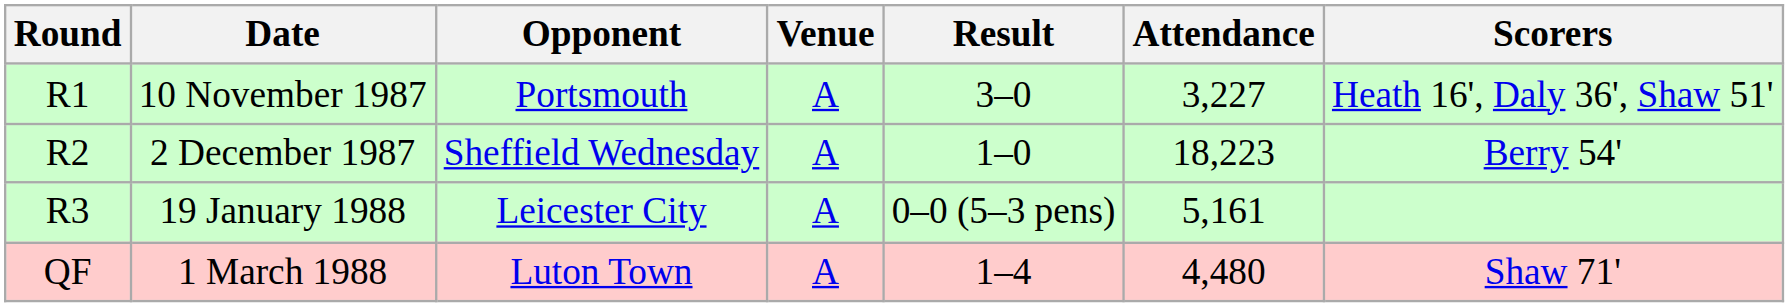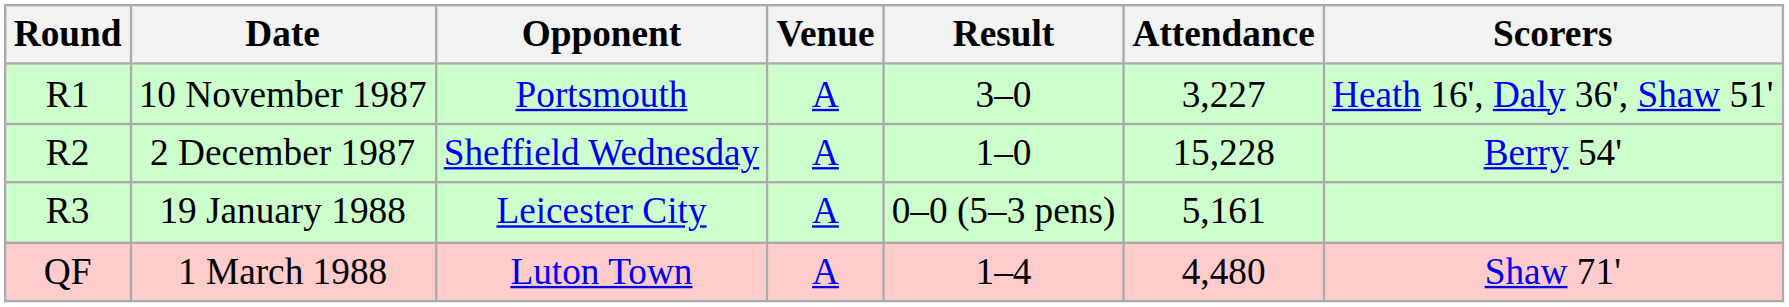 <table class="wikitable" style="font-size:100%; text-align:center">
 <tr>
 <th>Round</th>
 <th>Date</th>
 <th>Opponent</th>
 <th>Venue</th>
 <th>Result</th>
 <th>Attendance</th>
 <th>Scorers</th>
 </tr>
 <tr style="background-color: #CCFFCC;">
 <td>R1</td>
 <td>10 November 1987</td>
 <td><a href='#'>Portsmouth</a></td>
 <td><a href='#'>A</a></td>
 <td>3–0</td>
 <td>3,227</td>
 <td><a href='#'>Heath</a> 16', <a href='#'>Daly</a> 36', <a href='#'>Shaw</a> 51'</td>
 </tr>
 <tr style="background-color: #CCFFCC;">
 <td>R2</td>
 <td>2 December 1987</td>
 <td><a href='#'>Sheffield Wednesday</a></td>
 <td><a href='#'>A</a></td>
 <td>1–0</td>
-<td>18,223</td>
+<td>15,228</td>
 <td><a href='#'>Berry</a> 54'</td>
 </tr>
 <tr style="background-color: #CCFFCC;">
 <td>R3</td>
 <td>19 January 1988</td>
 <td><a href='#'>Leicester City</a></td>
 <td><a href='#'>A</a></td>
 <td>0–0 (5–3 pens)</td>
 <td>5,161</td>
 <td></td>
 </tr>
 <tr style="background-color: #FFCCCC;">
 <td>QF</td>
 <td>1 March 1988</td>
 <td><a href='#'>Luton Town</a></td>
 <td><a href='#'>A</a></td>
 <td>1–4</td>
 <td>4,480</td>
 <td><a href='#'>Shaw</a> 71'</td>
 </tr>
 </table>
